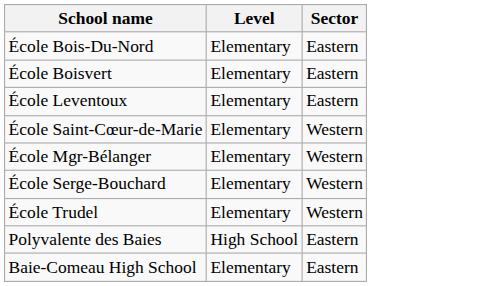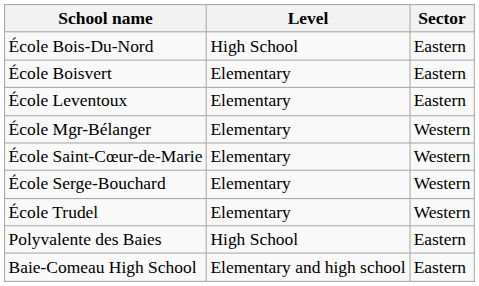 <table class="wikitable">
 <tr>
 <th>School name</th>
 <th>Level</th>
 <th>Sector</th>
 </tr>
 <tr>
 <td>École Bois-Du-Nord</td>
-<td>Elementary</td>
+<td>High School</td>
 <td>Eastern</td>
 </tr>
 <tr>
 <td>École Boisvert</td>
 <td>Elementary</td>
 <td>Eastern</td>
 </tr>
 <tr>
 <td>École Leventoux</td>
 <td>Elementary</td>
 <td>Eastern</td>
 </tr>
 <tr>
-<td>École Saint-Cœur-de-Marie</td>
+<td>École Mgr-Bélanger</td>
 <td>Elementary</td>
 <td>Western</td>
 </tr>
 <tr>
-<td>École Mgr-Bélanger</td>
+<td>École Saint-Cœur-de-Marie</td>
 <td>Elementary</td>
 <td>Western</td>
 </tr>
 <tr>
 <td>École Serge-Bouchard </td>
 <td>Elementary</td>
 <td>Western</td>
 </tr>
 <tr>
 <td>École Trudel</td>
 <td>Elementary</td>
 <td>Western</td>
 </tr>
 <tr>
 <td>Polyvalente des Baies</td>
 <td>High School</td>
 <td>Eastern</td>
 </tr>
 <tr>
 <td>Baie-Comeau High School </td>
-<td>Elementary</td>
+<td>Elementary and high school</td>
 <td>Eastern</td>
 </tr>
 </table>
